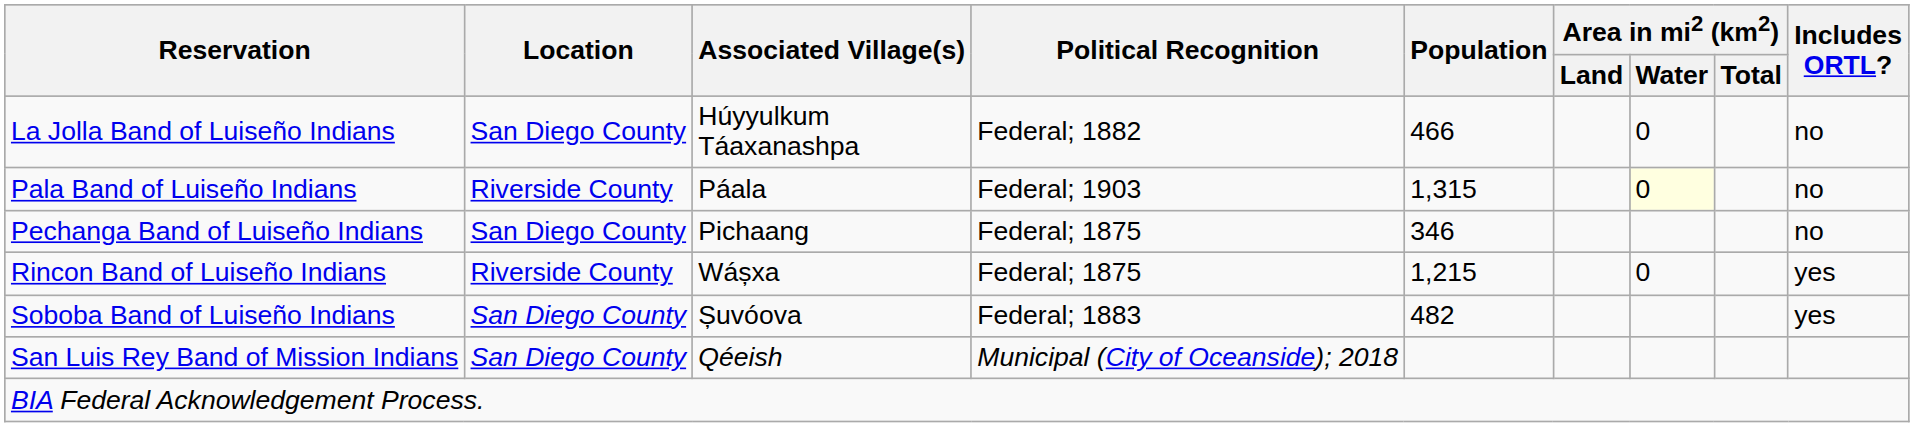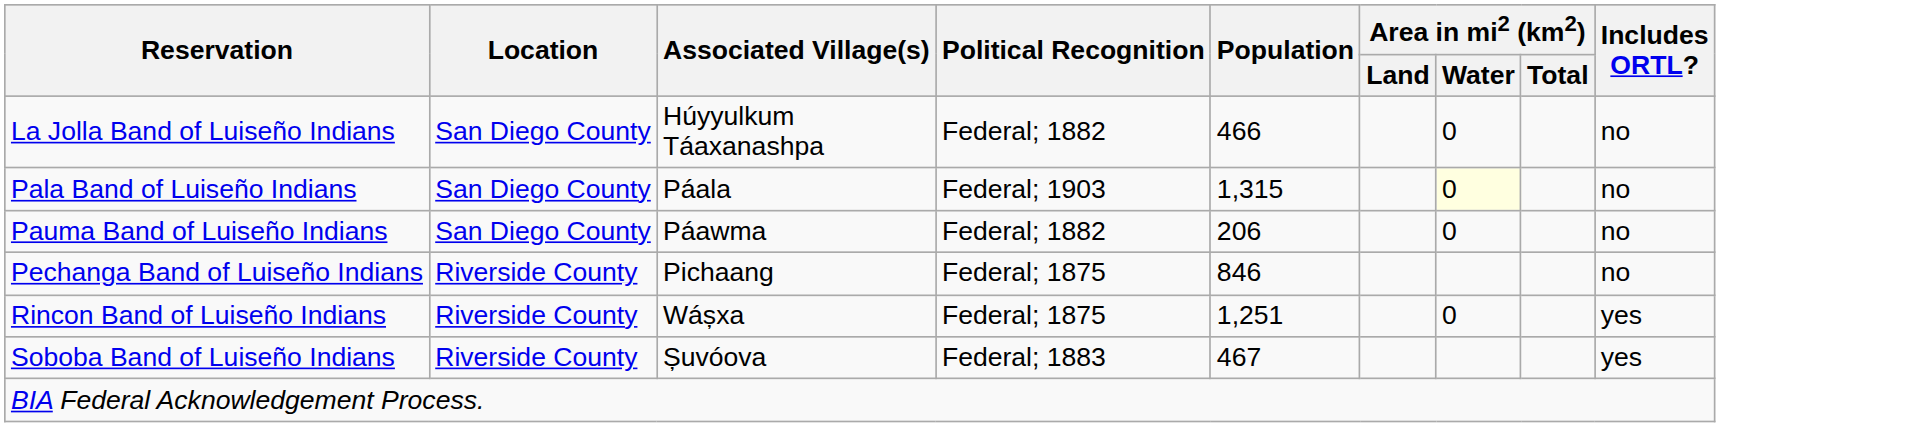 <table class="wikitable sortable mw-collapsible">
 <tr>
 <th rowspan="2">Reservation</th>
 <th rowspan="2">Location</th>
 <th rowspan="2">Associated Village(s)</th>
 <th rowspan="2">Political Recognition</th>
 <th rowspan="2">Population</th>
 <th colspan="3">Area in mi<sup>2</sup> (km<sup>2</sup>)</th>
 <th rowspan="2">Includes<br><a href='#'>ORTL</a>?</th>
 </tr>
 <tr>
 <th>Land</th>
 <th>Water</th>
 <th>Total</th>
 </tr>
 <tr>
 <td><a href='#'>La Jolla Band of Luiseño Indians</a></td>
 <td><a href='#'>San Diego County</a></td>
 <td>Húyyulkum<br>Táaxanashpa</td>
 <td>Federal; 1882</td>
 <td>466</td>
 <td></td>
 <td>0</td>
 <td></td>
 <td>no</td>
 </tr>
 <tr>
 <td><a href='#'>Pala Band of Luiseño Indians</a></td>
-<td><a href='#'>Riverside County</a></td>
+<td><a href='#'>San Diego County</a></td>
 <td>Páala</td>
 <td>Federal; 1903</td>
 <td>1,315</td>
 <td></td>
 <td style="background: lightyellow;">0</td>
 <td></td>
 <td>no</td>
 </tr>
 <tr>
+<td><a href='#'>Pauma Band of Luiseño Indians</a></td>
+<td><a href='#'>San Diego County</a></td>
+<td>Páawma</td>
+<td>Federal; 1882</td>
+<td>206</td>
+<td></td>
+<td>0</td>
+<td></td>
+<td>no</td>
+</tr>
+<tr>
 <td><a href='#'>Pechanga Band of Luiseño Indians</a></td>
-<td><a href='#'>San Diego County</a></td>
+<td><a href='#'>Riverside County</a></td>
 <td>Pichaang</td>
 <td>Federal; 1875</td>
-<td>346</td>
+<td>846</td>
 <td></td>
 <td></td>
 <td></td>
 <td>no</td>
 </tr>
 <tr>
 <td><a href='#'>Rincon Band of Luiseño Indians</a></td>
 <td><a href='#'>Riverside County</a></td>
 <td>Wáșxa</td>
 <td>Federal; 1875</td>
-<td>1,215</td>
+<td>1,251</td>
 <td></td>
 <td>0</td>
 <td></td>
 <td>yes</td>
 </tr>
 <tr>
 <td><a href='#'>Soboba Band of Luiseño Indians</a></td>
-<td><a href='#'><em>San Diego County</em></a></td>
+<td><a href='#'>Riverside County</a></td>
 <td>Șuvóova</td>
 <td>Federal; 1883</td>
-<td>482</td>
+<td>467</td>
 <td></td>
 <td></td>
 <td></td>
 <td>yes</td>
 </tr>
 <tr>
-<td><a href='#'>San Luis Rey Band of Mission Indians</a></td>
-<td><a href='#'><em>San Diego County</em></a></td>
-<td><em>Qéeish</em></td>
-<td><em>Municipal (<a href='#'>City of Oceanside</a>); 2018</em></td>
-<td></td>
-<td></td>
-<td></td>
-<td></td>
-<td></td>
-</tr>
-<tr>
 <td colspan="9"><em> <a href='#'>BIA</a> Federal Acknowledgement Process.</em></td>
 </tr>
 </table>
